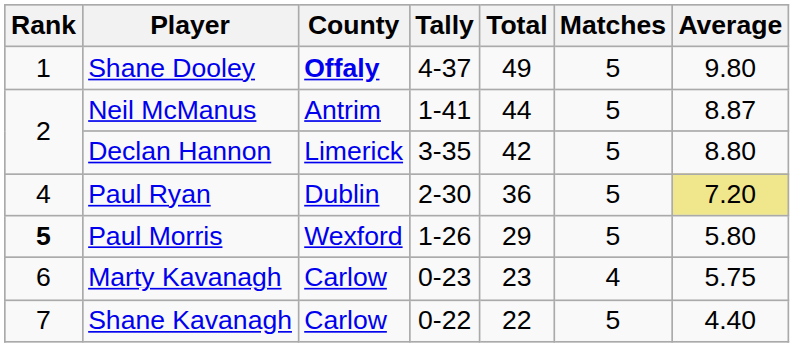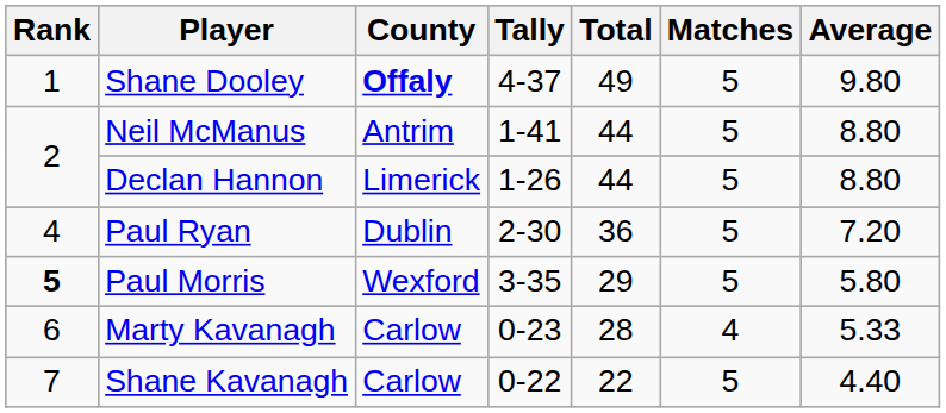 <table class="wikitable">
 <tr>
 <th>Rank</th>
 <th>Player</th>
 <th>County</th>
 <th>Tally</th>
 <th>Total</th>
 <th>Matches</th>
 <th>Average</th>
 </tr>
 <tr>
 <td style="text-align:center;">1</td>
 <td><a href='#'>Shane Dooley</a></td>
 <td><strong><a href='#'>Offaly</a></strong></td>
 <td align=center>4-37</td>
 <td align=center>49</td>
 <td align=center>5</td>
 <td align=center>9.80</td>
 </tr>
 <tr>
 <td rowspan="2" style="text-align:center;">2</td>
 <td><a href='#'>Neil McManus</a></td>
 <td><a href='#'>Antrim</a></td>
 <td align=center>1-41</td>
 <td align=center>44</td>
 <td align=center>5</td>
-<td align=center>8.87</td>
+<td align=center>8.80</td>
 </tr>
 <tr>
 <td><a href='#'>Declan Hannon</a></td>
 <td><a href='#'>Limerick</a></td>
-<td align=center>3-35</td>
-<td align=center>42</td>
+<td align=center>1-26</td>
+<td align=center>44</td>
 <td align=center>5</td>
 <td align=center>8.80</td>
 </tr>
 <tr>
 <td style="text-align:center;">4</td>
 <td><a href='#'>Paul Ryan</a></td>
 <td><a href='#'>Dublin</a></td>
 <td align=center>2-30</td>
 <td align=center>36</td>
 <td align=center>5</td>
-<td align=center style="background: khaki;">7.20</td>
+<td align=center>7.20</td>
 </tr>
 <tr>
 <td style="text-align:center;"><strong>5</strong></td>
 <td><a href='#'>Paul Morris</a></td>
 <td><a href='#'>Wexford</a></td>
-<td align=center>1-26</td>
+<td align=center>3-35</td>
 <td align=center>29</td>
 <td align=center>5</td>
 <td align=center>5.80</td>
 </tr>
 <tr>
 <td style="text-align:center;">6</td>
 <td><a href='#'>Marty Kavanagh</a></td>
 <td><a href='#'>Carlow</a></td>
 <td align=center>0-23</td>
-<td align=center>23</td>
+<td align=center>28</td>
 <td align=center>4</td>
-<td align=center>5.75</td>
+<td align=center>5.33</td>
 </tr>
 <tr>
 <td style="text-align:center;">7</td>
 <td><a href='#'>Shane Kavanagh</a></td>
 <td><a href='#'>Carlow</a></td>
 <td align=center>0-22</td>
 <td align=center>22</td>
 <td align=center>5</td>
 <td align=center>4.40</td>
 </tr>
 </table>
